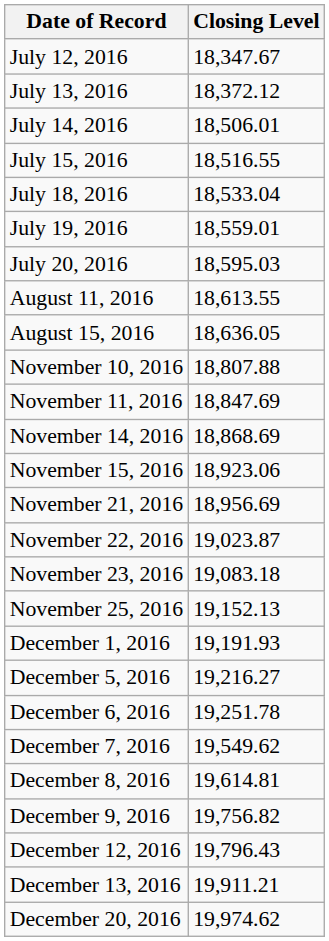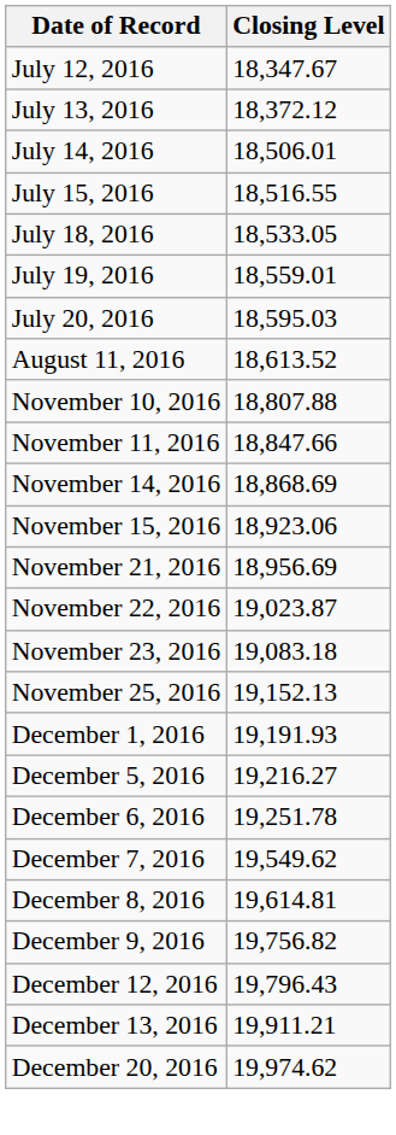 <table class="wikitable">
 <tr>
 <th>Date of Record</th>
 <th>Closing Level</th>
 </tr>
 <tr>
 <td>July 12, 2016</td>
 <td>18,347.67</td>
 </tr>
 <tr>
 <td>July 13, 2016</td>
 <td>18,372.12</td>
 </tr>
 <tr>
 <td>July 14, 2016</td>
 <td>18,506.01</td>
 </tr>
 <tr>
 <td>July 15, 2016</td>
 <td>18,516.55</td>
 </tr>
 <tr>
 <td>July 18, 2016</td>
-<td>18,533.04</td>
+<td>18,533.05</td>
 </tr>
 <tr>
 <td>July 19, 2016</td>
 <td>18,559.01</td>
 </tr>
 <tr>
 <td>July 20, 2016</td>
 <td>18,595.03</td>
 </tr>
 <tr>
 <td>August 11, 2016</td>
-<td>18,613.55</td>
-</tr>
-<tr>
-<td>August 15, 2016</td>
-<td>18,636.05</td>
+<td>18,613.52</td>
 </tr>
 <tr>
 <td>November 10, 2016</td>
 <td>18,807.88</td>
 </tr>
 <tr>
 <td>November 11, 2016</td>
-<td>18,847.69</td>
+<td>18,847.66</td>
 </tr>
 <tr>
 <td>November 14, 2016</td>
 <td>18,868.69</td>
 </tr>
 <tr>
 <td>November 15, 2016</td>
 <td>18,923.06</td>
 </tr>
 <tr>
 <td>November 21, 2016</td>
 <td>18,956.69</td>
 </tr>
 <tr>
 <td>November 22, 2016</td>
 <td>19,023.87</td>
 </tr>
 <tr>
 <td>November 23, 2016</td>
 <td>19,083.18</td>
 </tr>
 <tr>
 <td>November 25, 2016</td>
 <td>19,152.13</td>
 </tr>
 <tr>
 <td>December 1, 2016</td>
 <td>19,191.93</td>
 </tr>
 <tr>
 <td>December 5, 2016</td>
 <td>19,216.27</td>
 </tr>
 <tr>
 <td>December 6, 2016</td>
 <td>19,251.78</td>
 </tr>
 <tr>
 <td>December 7, 2016</td>
 <td>19,549.62</td>
 </tr>
 <tr>
 <td>December 8, 2016</td>
 <td>19,614.81</td>
 </tr>
 <tr>
 <td>December 9, 2016</td>
 <td>19,756.82</td>
 </tr>
 <tr>
 <td>December 12, 2016</td>
 <td>19,796.43</td>
 </tr>
 <tr>
 <td>December 13, 2016</td>
 <td>19,911.21</td>
 </tr>
 <tr>
 <td>December 20, 2016</td>
 <td>19,974.62</td>
 </tr>
 </table>
